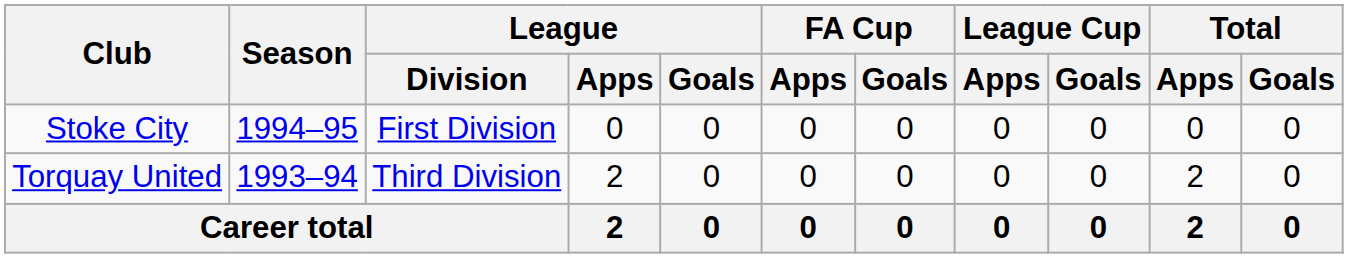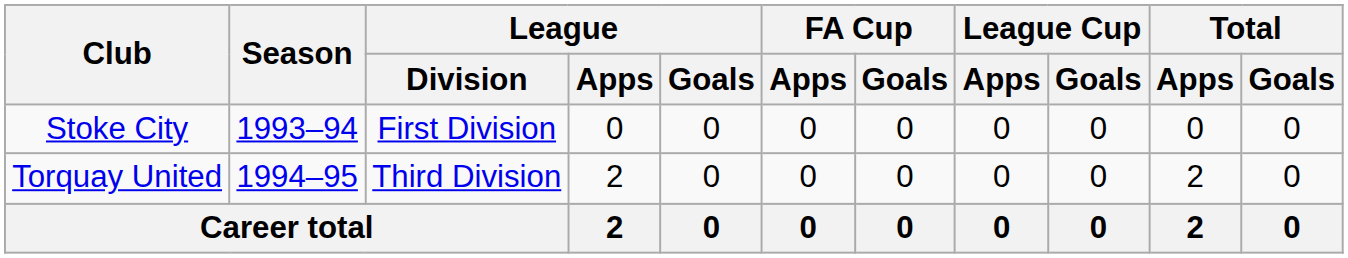 <table class="wikitable" style="text-align: center;">
 <tr>
 <th rowspan="2">Club</th>
 <th rowspan="2">Season</th>
 <th colspan="3">League</th>
 <th colspan="2">FA Cup</th>
 <th colspan="2">League Cup</th>
 <th colspan="2">Total</th>
 </tr>
 <tr>
 <th>Division</th>
 <th>Apps</th>
 <th>Goals</th>
 <th>Apps</th>
 <th>Goals</th>
 <th>Apps</th>
 <th>Goals</th>
 <th>Apps</th>
 <th>Goals</th>
 </tr>
 <tr>
 <td><a href='#'>Stoke City</a></td>
-<td><a href='#'>1994–95</a></td>
+<td><a href='#'>1993–94</a></td>
 <td><a href='#'>First Division</a></td>
 <td>0</td>
 <td>0</td>
 <td>0</td>
 <td>0</td>
 <td>0</td>
 <td>0</td>
 <td>0</td>
 <td>0</td>
 </tr>
 <tr>
 <td><a href='#'>Torquay United</a></td>
-<td><a href='#'>1993–94</a></td>
+<td><a href='#'>1994–95</a></td>
 <td><a href='#'>Third Division</a></td>
 <td>2</td>
 <td>0</td>
 <td>0</td>
 <td>0</td>
 <td>0</td>
 <td>0</td>
 <td>2</td>
 <td>0</td>
 </tr>
 <tr>
 <th colspan="3">Career total</th>
 <th>2</th>
 <th>0</th>
 <th>0</th>
 <th>0</th>
 <th>0</th>
 <th>0</th>
 <th>2</th>
 <th>0</th>
 </tr>
 </table>
